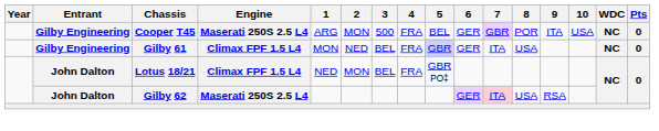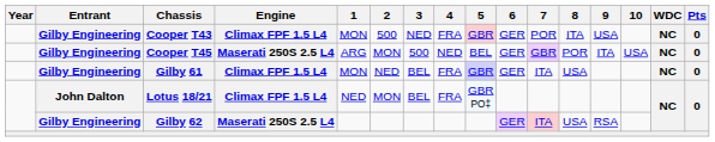 <table class="wikitable" style="text-align:center; font-size:90%">
 <tr>
 <th>Year</th>
 <th>Entrant</th>
 <th>Chassis</th>
 <th>Engine</th>
 <th>1</th>
 <th>2</th>
 <th>3</th>
 <th>4</th>
 <th>5</th>
 <th>6</th>
 <th>7</th>
 <th>8</th>
 <th>9</th>
 <th>10</th>
 <th>WDC</th>
 <th><a href='#'>Pts</a></th>
 </tr>
 <tr>
 <td></td>
 <th><a href='#'>Gilby Engineering</a></th>
+<th><a href='#'>Cooper</a> <a href='#'>T43</a></th>
+<th><a href='#'>Climax FPF 1.5 L4</a></th>
+<td><a href='#'>MON</a></td>
+<td><a href='#'>500</a></td>
+<td><a href='#'>NED</a></td>
+<td><a href='#'>FRA</a></td>
+<td style="background:#ffcfcf;"><a href='#'>GBR</a><br></td>
+<td><a href='#'>GER</a></td>
+<td><a href='#'>POR</a></td>
+<td><a href='#'>ITA</a></td>
+<td><a href='#'>USA</a></td>
+<td></td>
+<th>NC</th>
+<th>0</th>
+</tr>
+<tr>
+<td></td>
+<th><a href='#'>Gilby Engineering</a></th>
 <th><a href='#'>Cooper</a> <a href='#'>T45</a></th>
 <th><a href='#'>Maserati</a> 250S 2.5 <a href='#'>L4</a></th>
 <td><a href='#'>ARG</a></td>
 <td><a href='#'>MON</a></td>
 <td><a href='#'>500</a></td>
-<td><a href='#'>FRA</a></td>
+<td><a href='#'>NED</a></td>
 <td><a href='#'>BEL</a></td>
 <td><a href='#'>GER</a></td>
 <td style="background:#efcfff;"><a href='#'>GBR</a><br></td>
 <td><a href='#'>POR</a></td>
 <td><a href='#'>ITA</a></td>
 <td><a href='#'>USA</a></td>
 <th>NC</th>
 <th>0</th>
 </tr>
 <tr>
 <td></td>
 <th><a href='#'>Gilby Engineering</a></th>
 <th><a href='#'>Gilby</a> <a href='#'>61</a></th>
 <th><a href='#'>Climax FPF 1.5 L4</a></th>
 <td><a href='#'>MON</a></td>
 <td><a href='#'>NED</a></td>
 <td><a href='#'>BEL</a></td>
 <td><a href='#'>FRA</a></td>
 <td style="background:#cfcfff;"><a href='#'>GBR</a><br></td>
 <td><a href='#'>GER</a></td>
 <td><a href='#'>ITA</a></td>
 <td><a href='#'>USA</a></td>
 <td></td>
 <td></td>
 <th>NC</th>
 <th>0</th>
 </tr>
 <tr>
 <td rowspan=2></td>
 <th>John Dalton</th>
 <th><a href='#'>Lotus</a> <a href='#'>18/21</a></th>
 <th><a href='#'>Climax FPF 1.5 L4</a></th>
 <td><a href='#'>NED</a></td>
 <td><a href='#'>MON</a></td>
 <td><a href='#'>BEL</a></td>
 <td><a href='#'>FRA</a></td>
 <td style="background:#F1F8FF;"><a href='#'>GBR</a><br><small>PO‡</small></td>
 <td></td>
 <td></td>
 <td></td>
 <td></td>
 <td></td>
 <th rowspan=2>NC</th>
 <th rowspan=2>0</th>
 </tr>
 <tr>
-<th>John Dalton</th>
+<th><a href='#'>Gilby Engineering</a></th>
 <th><a href='#'>Gilby</a> <a href='#'>62</a></th>
 <th><a href='#'>Maserati</a> 250S 2.5 <a href='#'>L4</a></th>
 <td></td>
 <td></td>
 <td></td>
 <td></td>
 <td></td>
 <td style="background:#efcfff;"><a href='#'>GER</a><br></td>
 <td style="background:#ffcfcf;"><a href='#'>ITA</a><br></td>
 <td><a href='#'>USA</a></td>
 <td><a href='#'>RSA</a></td>
 <td></td>
 </tr>
 <tr>
 <th colspan="16"></th>
 </tr>
 </table>
